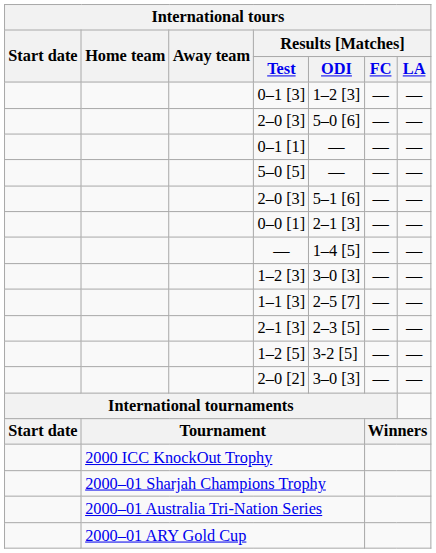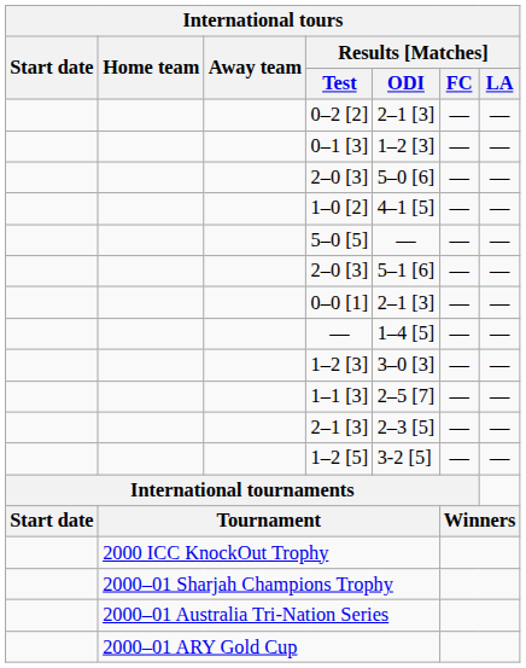 <table class="wikitable">
 <tr>
 <th colspan="7">International tours</th>
 </tr>
 <tr>
 <th rowspan="2">Start date</th>
 <th rowspan="2">Home team</th>
 <th rowspan="2">Away team</th>
 <th colspan="4">Results [Matches]</th>
 </tr>
 <tr>
 <th><a href='#'>Test</a></th>
 <th><a href='#'>ODI</a></th>
 <th><a href='#'>FC</a></th>
 <th><a href='#'>LA</a></th>
+</tr>
+<tr>
+<td><a href='#'></a></td>
+<td></td>
+<td></td>
+<td>0–2 [2]</td>
+<td>2–1 [3]</td>
+<td ; style="text-align:center">—</td>
+<td ; style="text-align:center">—</td>
 </tr>
 <tr>
 <td><a href='#'></a></td>
 <td></td>
 <td></td>
 <td>0–1 [3]</td>
 <td>1–2 [3]</td>
 <td ; style="text-align:center">—</td>
 <td ; style="text-align:center">—</td>
 </tr>
 <tr>
 <td><a href='#'></a></td>
 <td></td>
 <td></td>
 <td>2–0 [3]</td>
 <td>5–0 [6]</td>
 <td ; style="text-align:center">—</td>
 <td ; style="text-align:center">—</td>
 </tr>
 <tr>
 <td><a href='#'></a></td>
 <td></td>
 <td></td>
-<td>0–1 [1]</td>
-<td ; style="text-align:center">—</td>
+<td>1–0 [2]</td>
+<td>4–1 [5]</td>
 <td ; style="text-align:center">—</td>
 <td ; style="text-align:center">—</td>
 </tr>
 <tr>
 <td><a href='#'></a></td>
 <td></td>
 <td></td>
 <td>5–0 [5]</td>
 <td ; style="text-align:center">—</td>
 <td ; style="text-align:center">—</td>
 <td ; style="text-align:center">—</td>
 </tr>
 <tr>
 <td><a href='#'></a></td>
 <td></td>
 <td></td>
 <td>2–0 [3]</td>
 <td>5–1 [6]</td>
 <td ; style="text-align:center">—</td>
 <td ; style="text-align:center">—</td>
 </tr>
 <tr>
 <td><a href='#'></a></td>
 <td></td>
 <td></td>
 <td>0–0 [1]</td>
 <td>2–1 [3]</td>
 <td ; style="text-align:center">—</td>
 <td ; style="text-align:center">—</td>
 </tr>
 <tr>
 <td><a href='#'></a></td>
 <td></td>
 <td></td>
 <td ; style="text-align:center">—</td>
 <td>1–4 [5]</td>
 <td ; style="text-align:center">—</td>
 <td ; style="text-align:center">—</td>
 </tr>
 <tr>
 <td><a href='#'></a></td>
 <td></td>
 <td></td>
 <td>1–2 [3]</td>
 <td>3–0 [3]</td>
 <td ; style="text-align:center">—</td>
 <td ; style="text-align:center">—</td>
 </tr>
 <tr>
 <td><a href='#'></a></td>
 <td></td>
 <td></td>
 <td>1–1 [3]</td>
 <td>2–5 [7]</td>
 <td ; style="text-align:center">—</td>
 <td ; style="text-align:center">—</td>
 </tr>
 <tr>
 <td><a href='#'></a></td>
 <td></td>
 <td></td>
 <td>2–1 [3]</td>
 <td>2–3 [5]</td>
 <td ; style="text-align:center">—</td>
 <td ; style="text-align:center">—</td>
 </tr>
 <tr>
 <td><a href='#'></a></td>
 <td></td>
 <td></td>
 <td>1–2 [5]</td>
 <td>3-2 [5]</td>
 <td ; style="text-align:center">—</td>
 <td ; style="text-align:center">—</td>
 </tr>
 <tr>
-<td><a href='#'></a></td>
-<td></td>
-<td></td>
-<td>2–0 [2]</td>
-<td>3–0 [3]</td>
-<td ; style="text-align:center">—</td>
-<td ; style="text-align:center">—</td>
-</tr>
-<tr>
 <th colspan="6">International tournaments</th>
 </tr>
 <tr>
 <th>Start date</th>
 <th colspan="4">Tournament</th>
 <th colspan="2">Winners</th>
 </tr>
 <tr>
 <td><a href='#'></a></td>
 <td colspan="4"> <a href='#'>2000 ICC KnockOut Trophy</a></td>
 <td colspan="2"></td>
 </tr>
 <tr>
 <td><a href='#'></a></td>
 <td colspan="4"> <a href='#'>2000–01 Sharjah Champions Trophy</a></td>
 <td colspan="2"></td>
 </tr>
 <tr>
 <td><a href='#'></a></td>
 <td colspan="4"> <a href='#'>2000–01 Australia Tri-Nation Series</a></td>
 <td colspan="2"></td>
 </tr>
 <tr>
 <td><a href='#'></a></td>
 <td colspan="4"> <a href='#'>2000–01 ARY Gold Cup</a></td>
 <td colspan="2"></td>
 </tr>
 </table>
